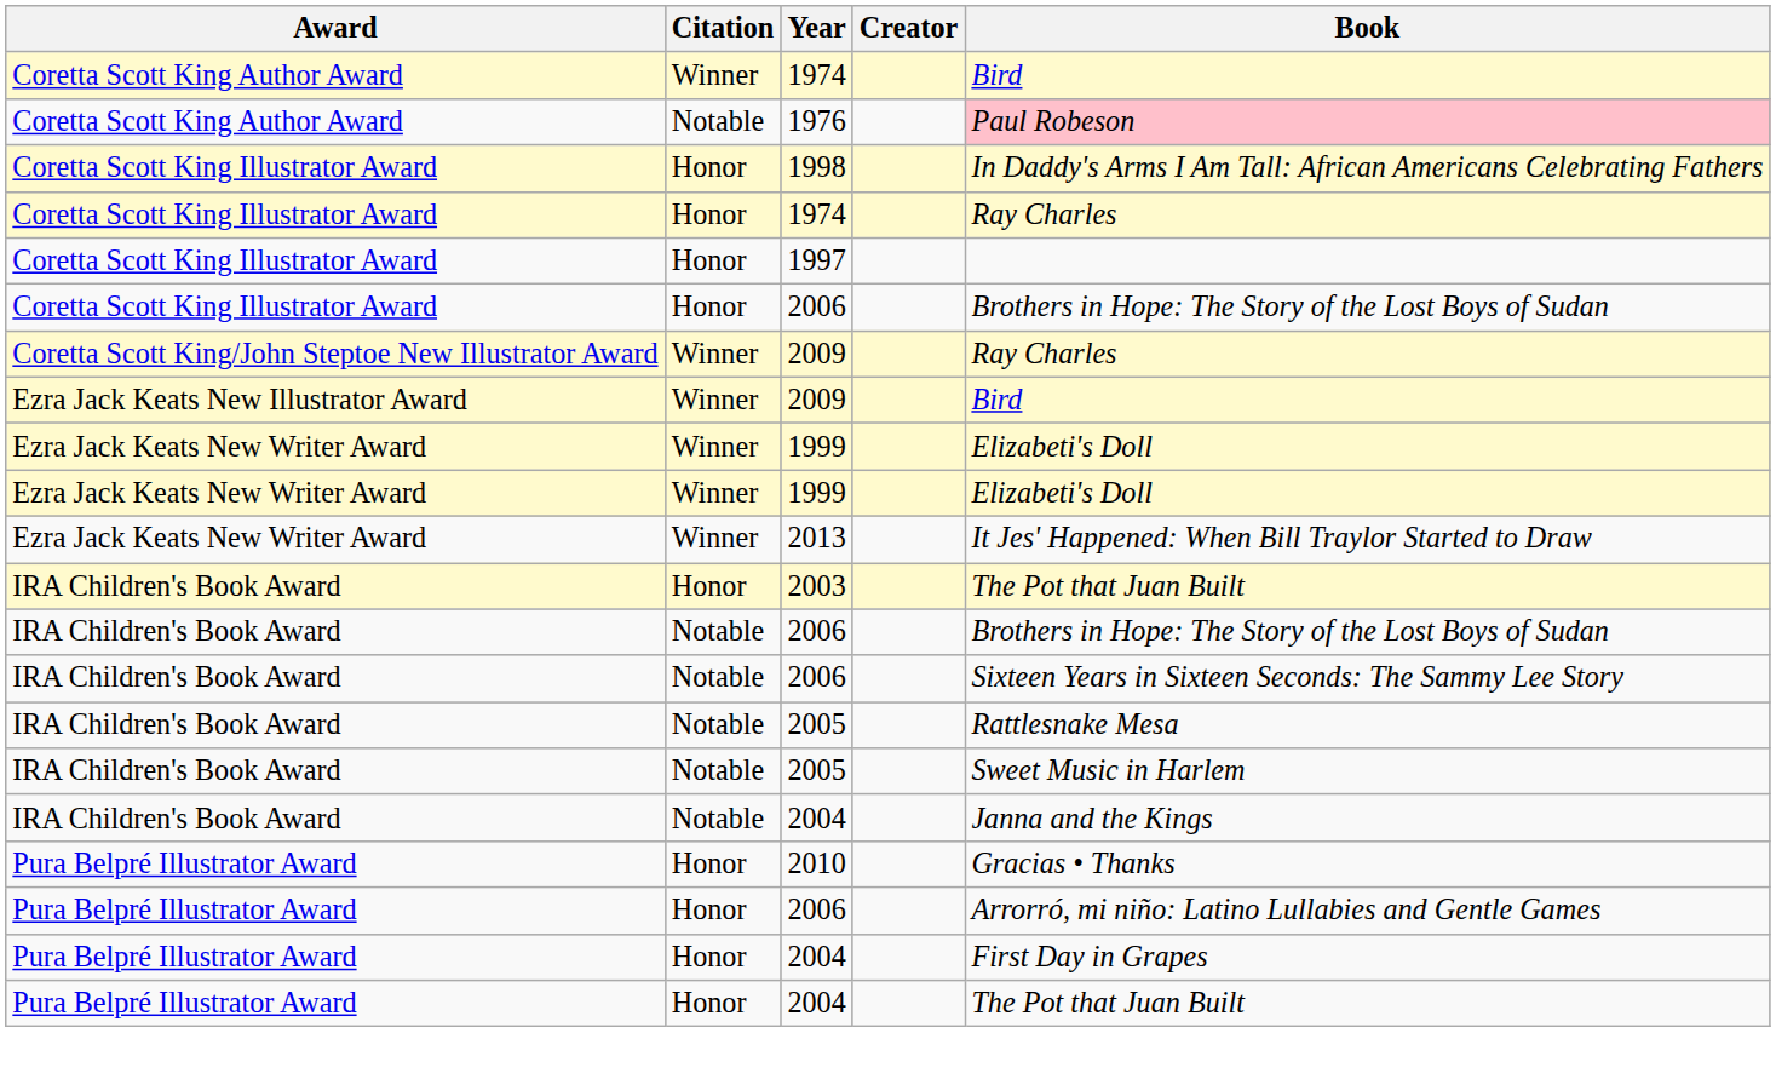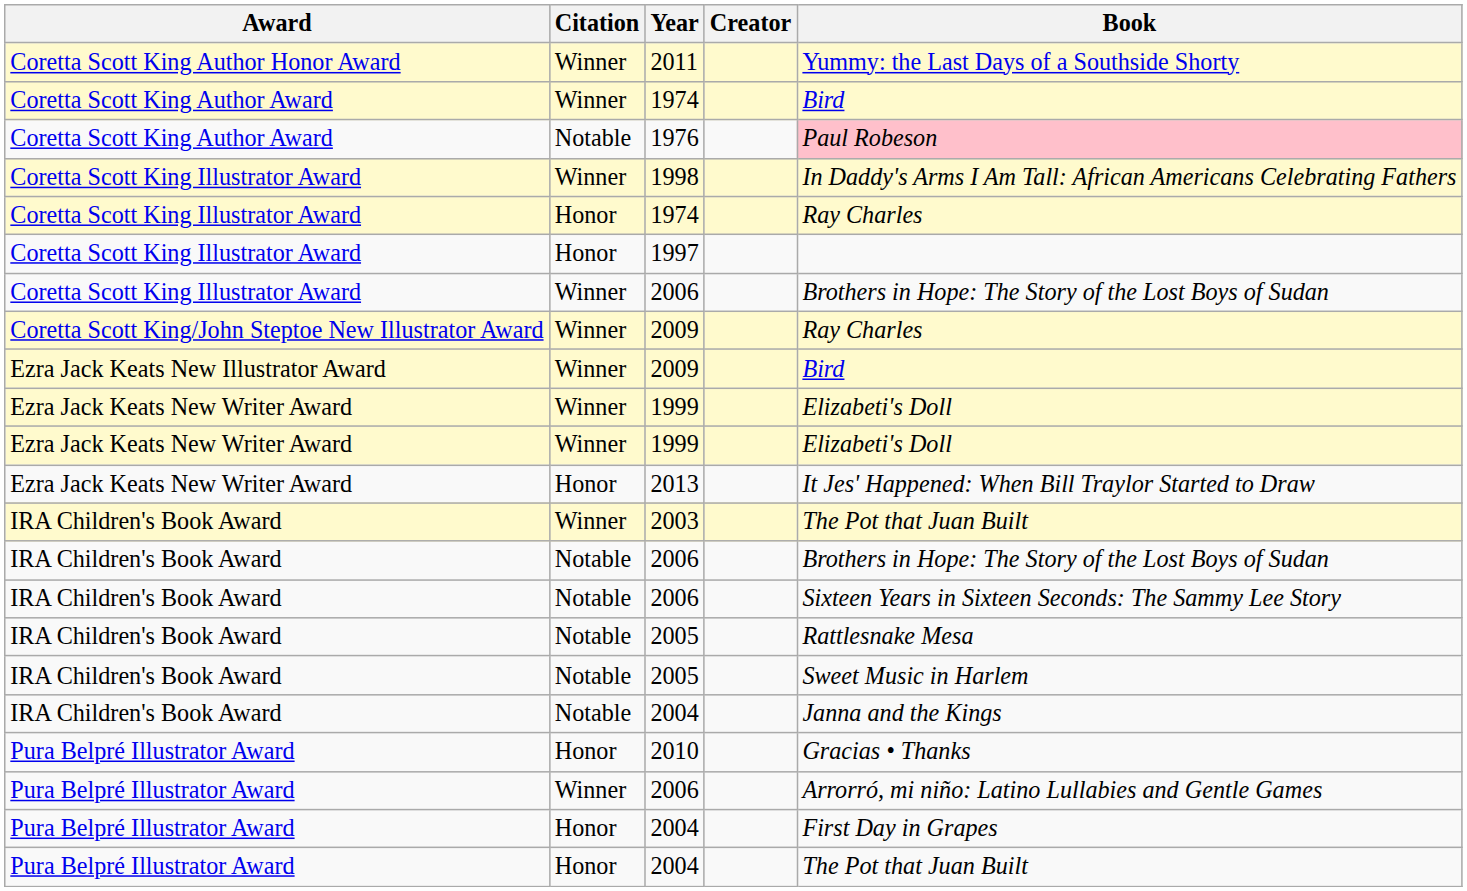 <table class="sortable wikitable">
 <tr>
 <th>Award</th>
 <th>Citation</th>
 <th>Year</th>
 <th>Creator</th>
 <th>Book</th>
+</tr>
+<tr style="background:LemonChiffon; color:black">
+<td><a href='#'>Coretta Scott King Author Honor Award</a></td>
+<td>Winner</td>
+<td>2011</td>
+<td></td>
+<td><a href='#'>Yummy: the Last Days of a Southside Shorty</a></td>
 </tr>
 <tr style="background:LemonChiffon; color:black">
 <td><a href='#'>Coretta Scott King Author Award</a></td>
 <td>Winner</td>
 <td>1974</td>
 <td></td>
 <td><em><a href='#'>Bird</a></em></td>
 </tr>
 <tr>
 <td><a href='#'>Coretta Scott King Author Award</a></td>
 <td>Notable</td>
 <td>1976</td>
 <td></td>
 <td style="background: pink;"><em>Paul Robeson</em></td>
 </tr>
 <tr style="background:LemonChiffon; color:black">
 <td><a href='#'>Coretta Scott King Illustrator Award</a></td>
-<td>Honor</td>
+<td>Winner</td>
 <td>1998</td>
 <td></td>
 <td><em>In Daddy's Arms I Am Tall: African Americans Celebrating Fathers</em></td>
 </tr>
 <tr style="background:LemonChiffon; color:black">
 <td><a href='#'>Coretta Scott King Illustrator Award</a></td>
 <td>Honor</td>
 <td>1974</td>
 <td></td>
 <td><em>Ray Charles</em></td>
 </tr>
 <tr>
 <td><a href='#'>Coretta Scott King Illustrator Award</a></td>
 <td>Honor</td>
 <td>1997</td>
 <td></td>
 <td></td>
 </tr>
 <tr>
 <td><a href='#'>Coretta Scott King Illustrator Award</a></td>
-<td>Honor</td>
+<td>Winner</td>
 <td>2006</td>
 <td></td>
 <td><em>Brothers in Hope: The Story of the Lost Boys of Sudan</em></td>
 </tr>
 <tr style="background:LemonChiffon; color:black">
 <td><a href='#'>Coretta Scott King/John Steptoe New Illustrator Award</a></td>
 <td>Winner</td>
 <td>2009</td>
 <td></td>
 <td><em>Ray Charles</em></td>
 </tr>
 <tr style="background:LemonChiffon; color:black">
 <td>Ezra Jack Keats New Illustrator Award</td>
 <td>Winner</td>
 <td>2009</td>
 <td></td>
 <td><em><a href='#'>Bird</a></em></td>
 </tr>
 <tr style="background:LemonChiffon; color:black">
 <td>Ezra Jack Keats New Writer Award</td>
 <td>Winner</td>
 <td>1999</td>
 <td></td>
 <td><em>Elizabeti's Doll</em></td>
 </tr>
 <tr style="background:LemonChiffon; color:black">
 <td>Ezra Jack Keats New Writer Award</td>
 <td>Winner</td>
 <td>1999</td>
 <td></td>
 <td><em>Elizabeti's Doll</em></td>
 </tr>
 <tr>
 <td>Ezra Jack Keats New Writer Award</td>
-<td>Winner</td>
+<td>Honor</td>
 <td>2013</td>
 <td></td>
 <td><em>It Jes' Happened: When Bill Traylor Started to Draw</em></td>
 </tr>
 <tr style="background:LemonChiffon; color:black">
 <td>IRA Children's Book Award</td>
-<td>Honor</td>
+<td>Winner</td>
 <td>2003</td>
 <td></td>
 <td><em>The Pot that Juan Built</em></td>
 </tr>
 <tr>
 <td>IRA Children's Book Award</td>
 <td>Notable</td>
 <td>2006</td>
 <td></td>
 <td><em>Brothers in Hope: The Story of the Lost Boys of Sudan</em></td>
 </tr>
 <tr>
 <td>IRA Children's Book Award</td>
 <td>Notable</td>
 <td>2006</td>
 <td></td>
 <td><em>Sixteen Years in Sixteen Seconds: The Sammy Lee Story</em></td>
 </tr>
 <tr>
 <td>IRA Children's Book Award</td>
 <td>Notable</td>
 <td>2005</td>
 <td></td>
 <td><em>Rattlesnake Mesa</em></td>
 </tr>
 <tr>
 <td>IRA Children's Book Award</td>
 <td>Notable</td>
 <td>2005</td>
 <td></td>
 <td><em>Sweet Music in Harlem</em></td>
 </tr>
 <tr>
 <td>IRA Children's Book Award</td>
 <td>Notable</td>
 <td>2004</td>
 <td></td>
 <td><em>Janna and the Kings</em></td>
 </tr>
 <tr>
 <td><a href='#'>Pura Belpré Illustrator Award</a></td>
 <td>Honor</td>
 <td>2010</td>
 <td></td>
 <td><em>Gracias • Thanks</em></td>
 </tr>
 <tr>
 <td><a href='#'>Pura Belpré Illustrator Award</a></td>
-<td>Honor</td>
+<td>Winner</td>
 <td>2006</td>
 <td></td>
 <td><em>Arrorró, mi niño: Latino Lullabies and Gentle Games</em></td>
 </tr>
 <tr>
 <td><a href='#'>Pura Belpré Illustrator Award</a></td>
 <td>Honor</td>
 <td>2004</td>
 <td></td>
 <td><em>First Day in Grapes</em></td>
 </tr>
 <tr>
 <td><a href='#'>Pura Belpré Illustrator Award</a></td>
 <td>Honor</td>
 <td>2004</td>
 <td></td>
 <td><em>The Pot that Juan Built</em></td>
 </tr>
 </table>
